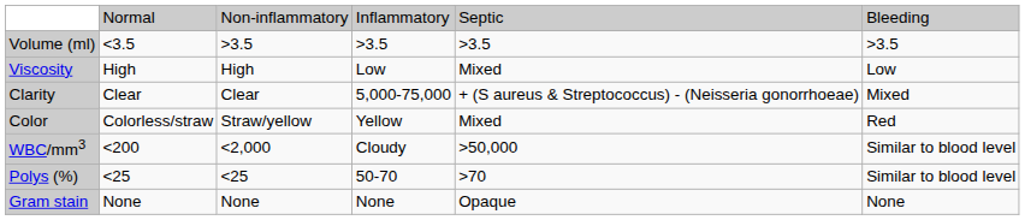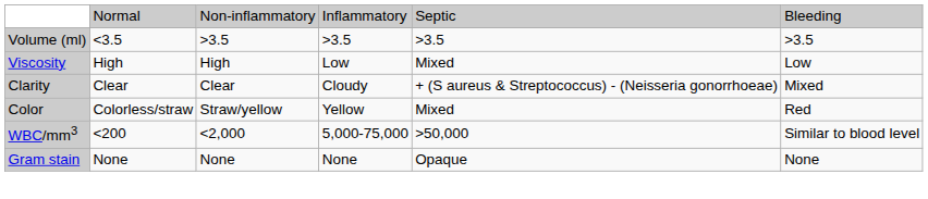 <table class="wikitable" border="1" style="border-collapse:collapse">
 <tr bgcolor="#cccccc">
 <td bgcolor="#ffffff"></td>
 <td>Normal</td>
 <td>Non-inflammatory</td>
 <td>Inflammatory</td>
 <td>Septic</td>
 <td>Bleeding</td>
 </tr>
 <tr>
 <td bgcolor="#cccccc">Volume (ml)</td>
 <td><3.5</td>
 <td>>3.5</td>
 <td>>3.5</td>
 <td>>3.5</td>
 <td>>3.5</td>
 </tr>
 <tr>
 <td bgcolor="#cccccc"><a href='#'>Viscosity</a></td>
 <td>High</td>
 <td>High</td>
 <td>Low</td>
 <td>Mixed</td>
 <td>Low</td>
 </tr>
 <tr>
 <td bgcolor="#cccccc">Clarity</td>
 <td>Clear</td>
 <td>Clear</td>
-<td>5,000-75,000</td>
+<td>Cloudy</td>
 <td>+ (S aureus & Streptococcus) - (Neisseria gonorrhoeae)</td>
 <td>Mixed</td>
 </tr>
 <tr>
 <td bgcolor="#cccccc">Color</td>
 <td>Colorless/straw</td>
 <td>Straw/yellow</td>
 <td>Yellow</td>
 <td>Mixed</td>
 <td>Red</td>
 </tr>
 <tr>
 <td bgcolor="#cccccc"><a href='#'>WBC</a>/mm<sup>3</sup></td>
 <td><200</td>
 <td><2,000</td>
-<td>Cloudy</td>
+<td>5,000-75,000</td>
 <td>>50,000</td>
-<td>Similar to blood level</td>
-</tr>
-<tr>
-<td bgcolor="#cccccc"><a href='#'>Polys</a> (%)</td>
-<td><25</td>
-<td><25</td>
-<td>50-70</td>
-<td>>70</td>
 <td>Similar to blood level</td>
 </tr>
 <tr>
 <td bgcolor="#cccccc"><a href='#'>Gram stain</a></td>
 <td>None</td>
 <td>None</td>
 <td>None</td>
 <td>Opaque</td>
 <td>None</td>
 </tr>
 </table>
